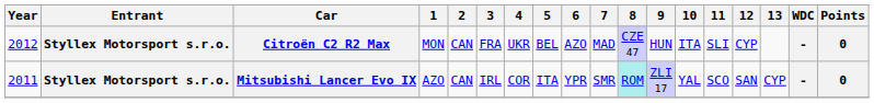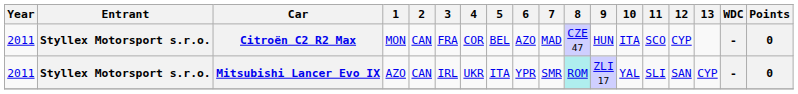 <table class="wikitable" border="1" style="text-align:center; font-size:90%;">
 <tr>
 <th>Year</th>
 <th>Entrant</th>
 <th>Car</th>
 <th>1</th>
 <th>2</th>
 <th>3</th>
 <th>4</th>
 <th>5</th>
 <th>6</th>
 <th>7</th>
 <th>8</th>
 <th>9</th>
 <th>10</th>
 <th>11</th>
 <th>12</th>
 <th>13</th>
 <th>WDC</th>
 <th>Points</th>
 </tr>
 <tr>
-<td><a href='#'>2012</a></td>
+<td><a href='#'>2011</a></td>
 <th> Styllex Motorsport s.r.o.</th>
 <th><a href='#'>Citroën C2 R2 Max</a></th>
 <td><a href='#'>MON</a></td>
 <td><a href='#'>CAN</a></td>
 <td><a href='#'>FRA</a></td>
-<td><a href='#'>UKR</a></td>
+<td><a href='#'>COR</a></td>
 <td><a href='#'>BEL</a></td>
 <td><a href='#'>AZO</a></td>
 <td><a href='#'>MAD</a></td>
 <td style="background:#CFCFFF;"><a href='#'>CZE</a><br><small>47</small></td>
 <td><a href='#'>HUN</a></td>
 <td><a href='#'>ITA</a></td>
-<td><a href='#'>SLI</a></td>
+<td><a href='#'>SCO</a></td>
 <td><a href='#'>CYP</a></td>
 <td></td>
 <th>-</th>
 <th>0</th>
 </tr>
 <tr>
 <td><a href='#'>2011</a></td>
 <th> Styllex Motorsport s.r.o.</th>
 <th><a href='#'>Mitsubishi Lancer Evo IX</a></th>
 <td><a href='#'>AZO</a></td>
 <td><a href='#'>CAN</a></td>
 <td><a href='#'>IRL</a></td>
-<td><a href='#'>COR</a></td>
+<td><a href='#'>UKR</a></td>
 <td><a href='#'>ITA</a></td>
 <td><a href='#'>YPR</a></td>
 <td><a href='#'>SMR</a></td>
 <td style="background: paleturquoise;"><a href='#'>ROM</a></td>
 <td style="background:#CFCFFF;"><a href='#'>ZLI</a><br><small>17</small></td>
 <td><a href='#'>YAL</a></td>
-<td><a href='#'>SCO</a></td>
+<td><a href='#'>SLI</a></td>
 <td><a href='#'>SAN</a></td>
 <td><a href='#'>CYP</a></td>
 <th>-</th>
 <th>0</th>
 </tr>
 <tr>
 </tr>
 </table>
